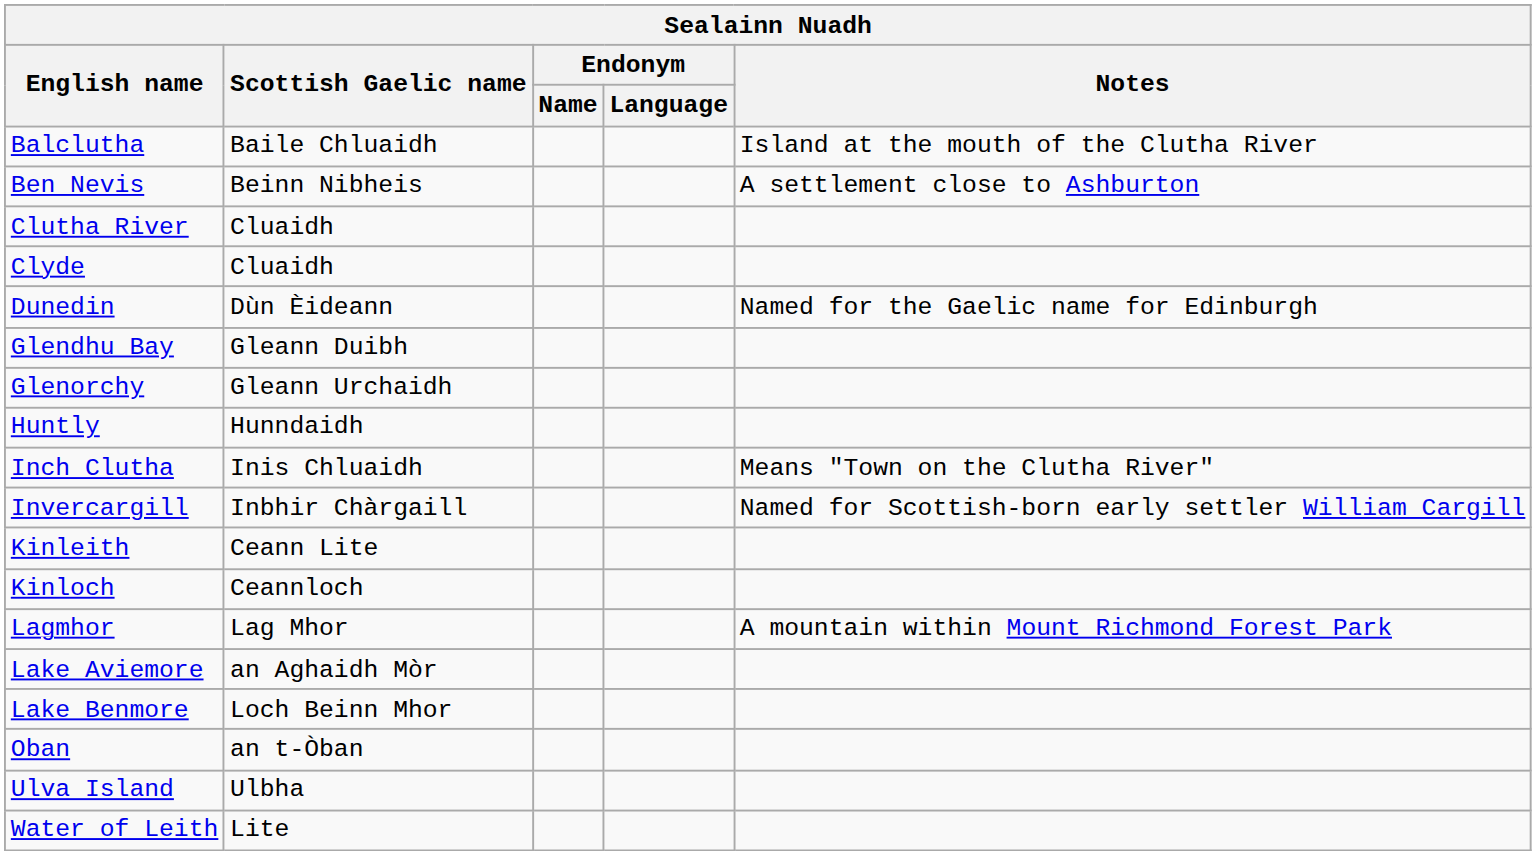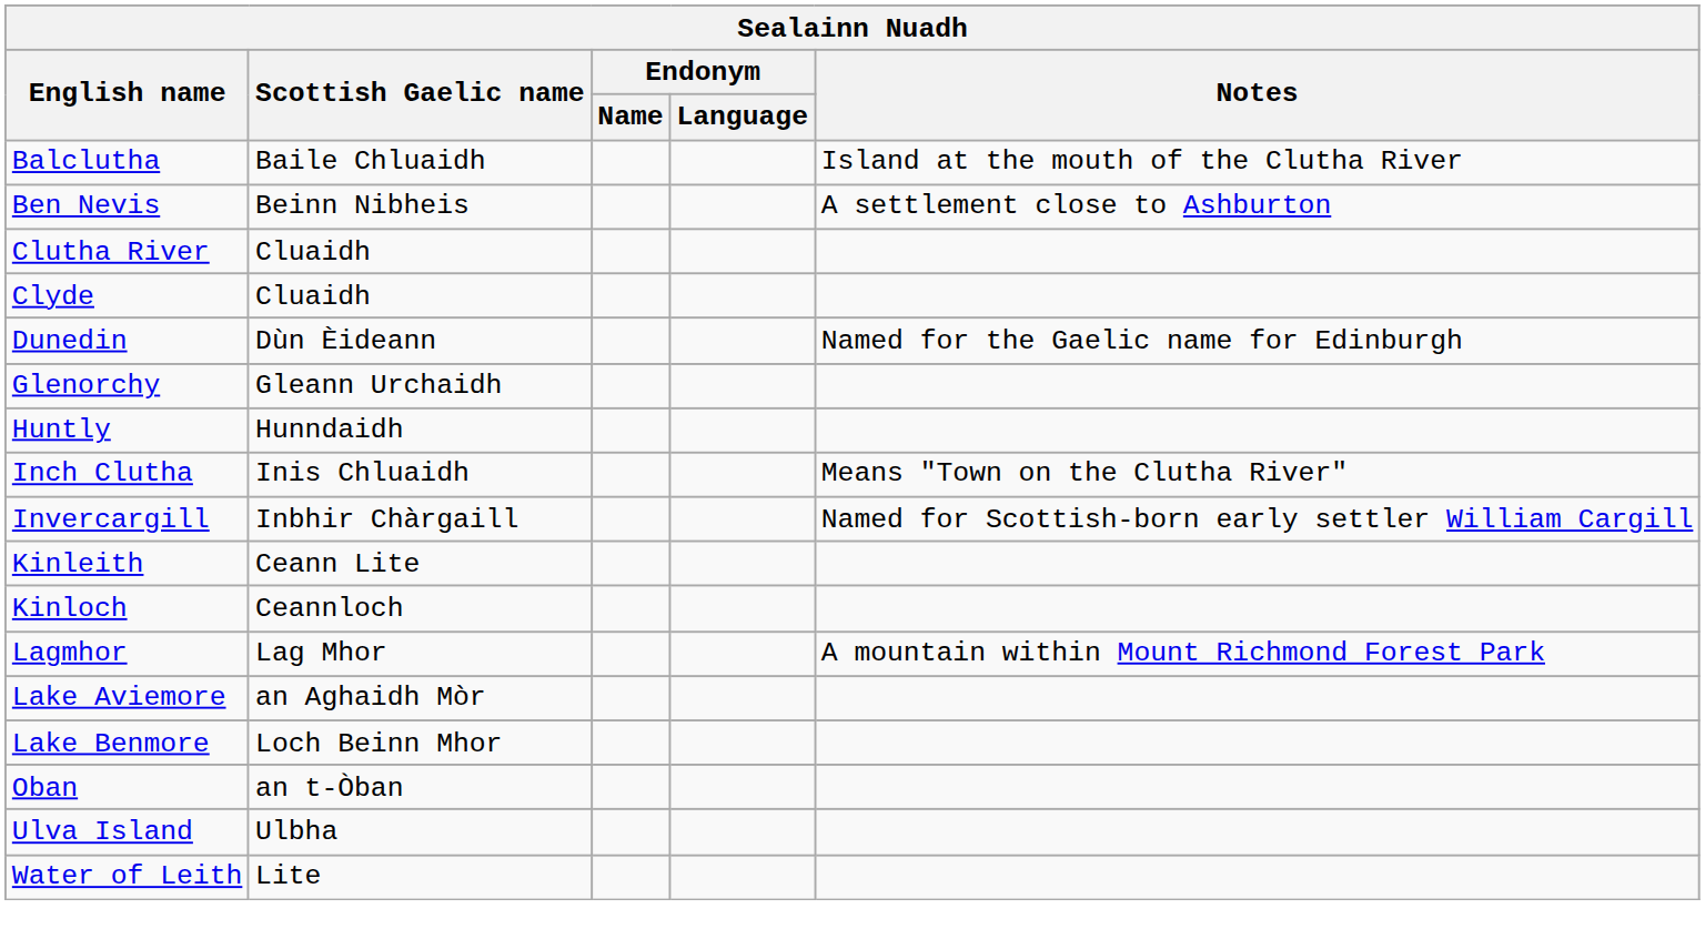 <table class="wikitable sortable">
 <tr>
 <th colspan="5"> Sealainn Nuadh</th>
 </tr>
 <tr>
 <th rowspan="2">English name</th>
 <th rowspan="2">Scottish Gaelic name</th>
 <th colspan="2">Endonym</th>
 <th rowspan="2">Notes</th>
 </tr>
 <tr>
 <th>Name</th>
 <th>Language</th>
 </tr>
 <tr>
 <td><a href='#'>Balclutha</a></td>
 <td>Baile Chluaidh</td>
 <td></td>
 <td></td>
 <td>Island at the mouth of the Clutha River</td>
 </tr>
 <tr>
 <td><a href='#'>Ben Nevis</a></td>
 <td>Beinn Nibheis</td>
 <td></td>
 <td></td>
 <td>A settlement close to <a href='#'>Ashburton</a></td>
 </tr>
 <tr>
 <td><a href='#'>Clutha River</a></td>
 <td>Cluaidh</td>
 <td></td>
 <td></td>
 <td></td>
 </tr>
 <tr>
 <td><a href='#'>Clyde</a></td>
 <td>Cluaidh</td>
 <td></td>
 <td></td>
 <td></td>
 </tr>
 <tr>
 <td><a href='#'>Dunedin</a></td>
 <td>Dùn Èideann</td>
 <td></td>
 <td></td>
 <td>Named for the Gaelic name for Edinburgh</td>
-</tr>
-<tr>
-<td><a href='#'>Glendhu Bay</a></td>
-<td>Gleann Duibh</td>
-<td></td>
-<td></td>
-<td></td>
 </tr>
 <tr>
 <td><a href='#'>Glenorchy</a></td>
 <td>Gleann Urchaidh</td>
 <td></td>
 <td></td>
 <td></td>
 </tr>
 <tr>
 <td><a href='#'>Huntly</a></td>
 <td>Hunndaidh</td>
 <td></td>
 <td></td>
 <td></td>
 </tr>
 <tr>
 <td><a href='#'>Inch Clutha</a></td>
 <td>Inis Chluaidh</td>
 <td></td>
 <td></td>
 <td>Means "Town on the Clutha River"</td>
 </tr>
 <tr>
 <td><a href='#'>Invercargill</a></td>
 <td>Inbhir Chàrgaill</td>
 <td></td>
 <td></td>
 <td>Named for Scottish-born early settler <a href='#'>William Cargill</a></td>
 </tr>
 <tr>
 <td><a href='#'>Kinleith</a></td>
 <td>Ceann Lite</td>
 <td></td>
 <td></td>
 <td></td>
 </tr>
 <tr>
 <td><a href='#'>Kinloch</a></td>
 <td>Ceannloch</td>
 <td></td>
 <td></td>
 <td></td>
 </tr>
 <tr>
 <td><a href='#'>Lagmhor</a></td>
 <td>Lag Mhor</td>
 <td></td>
 <td></td>
 <td>A mountain within <a href='#'>Mount Richmond Forest Park</a></td>
 </tr>
 <tr>
 <td><a href='#'>Lake Aviemore</a></td>
 <td>an Aghaidh Mòr</td>
 <td></td>
 <td></td>
 <td></td>
 </tr>
 <tr>
 <td><a href='#'>Lake Benmore</a></td>
 <td>Loch Beinn Mhor</td>
 <td></td>
 <td></td>
 <td></td>
 </tr>
 <tr>
 <td><a href='#'>Oban</a></td>
 <td>an t-Òban</td>
 <td></td>
 <td></td>
 <td></td>
 </tr>
 <tr>
 <td><a href='#'>Ulva Island</a></td>
 <td>Ulbha</td>
 <td></td>
 <td></td>
 <td></td>
 </tr>
 <tr>
 <td><a href='#'>Water of Leith</a></td>
 <td>Lite</td>
 <td></td>
 <td></td>
 <td></td>
 </tr>
 </table>
